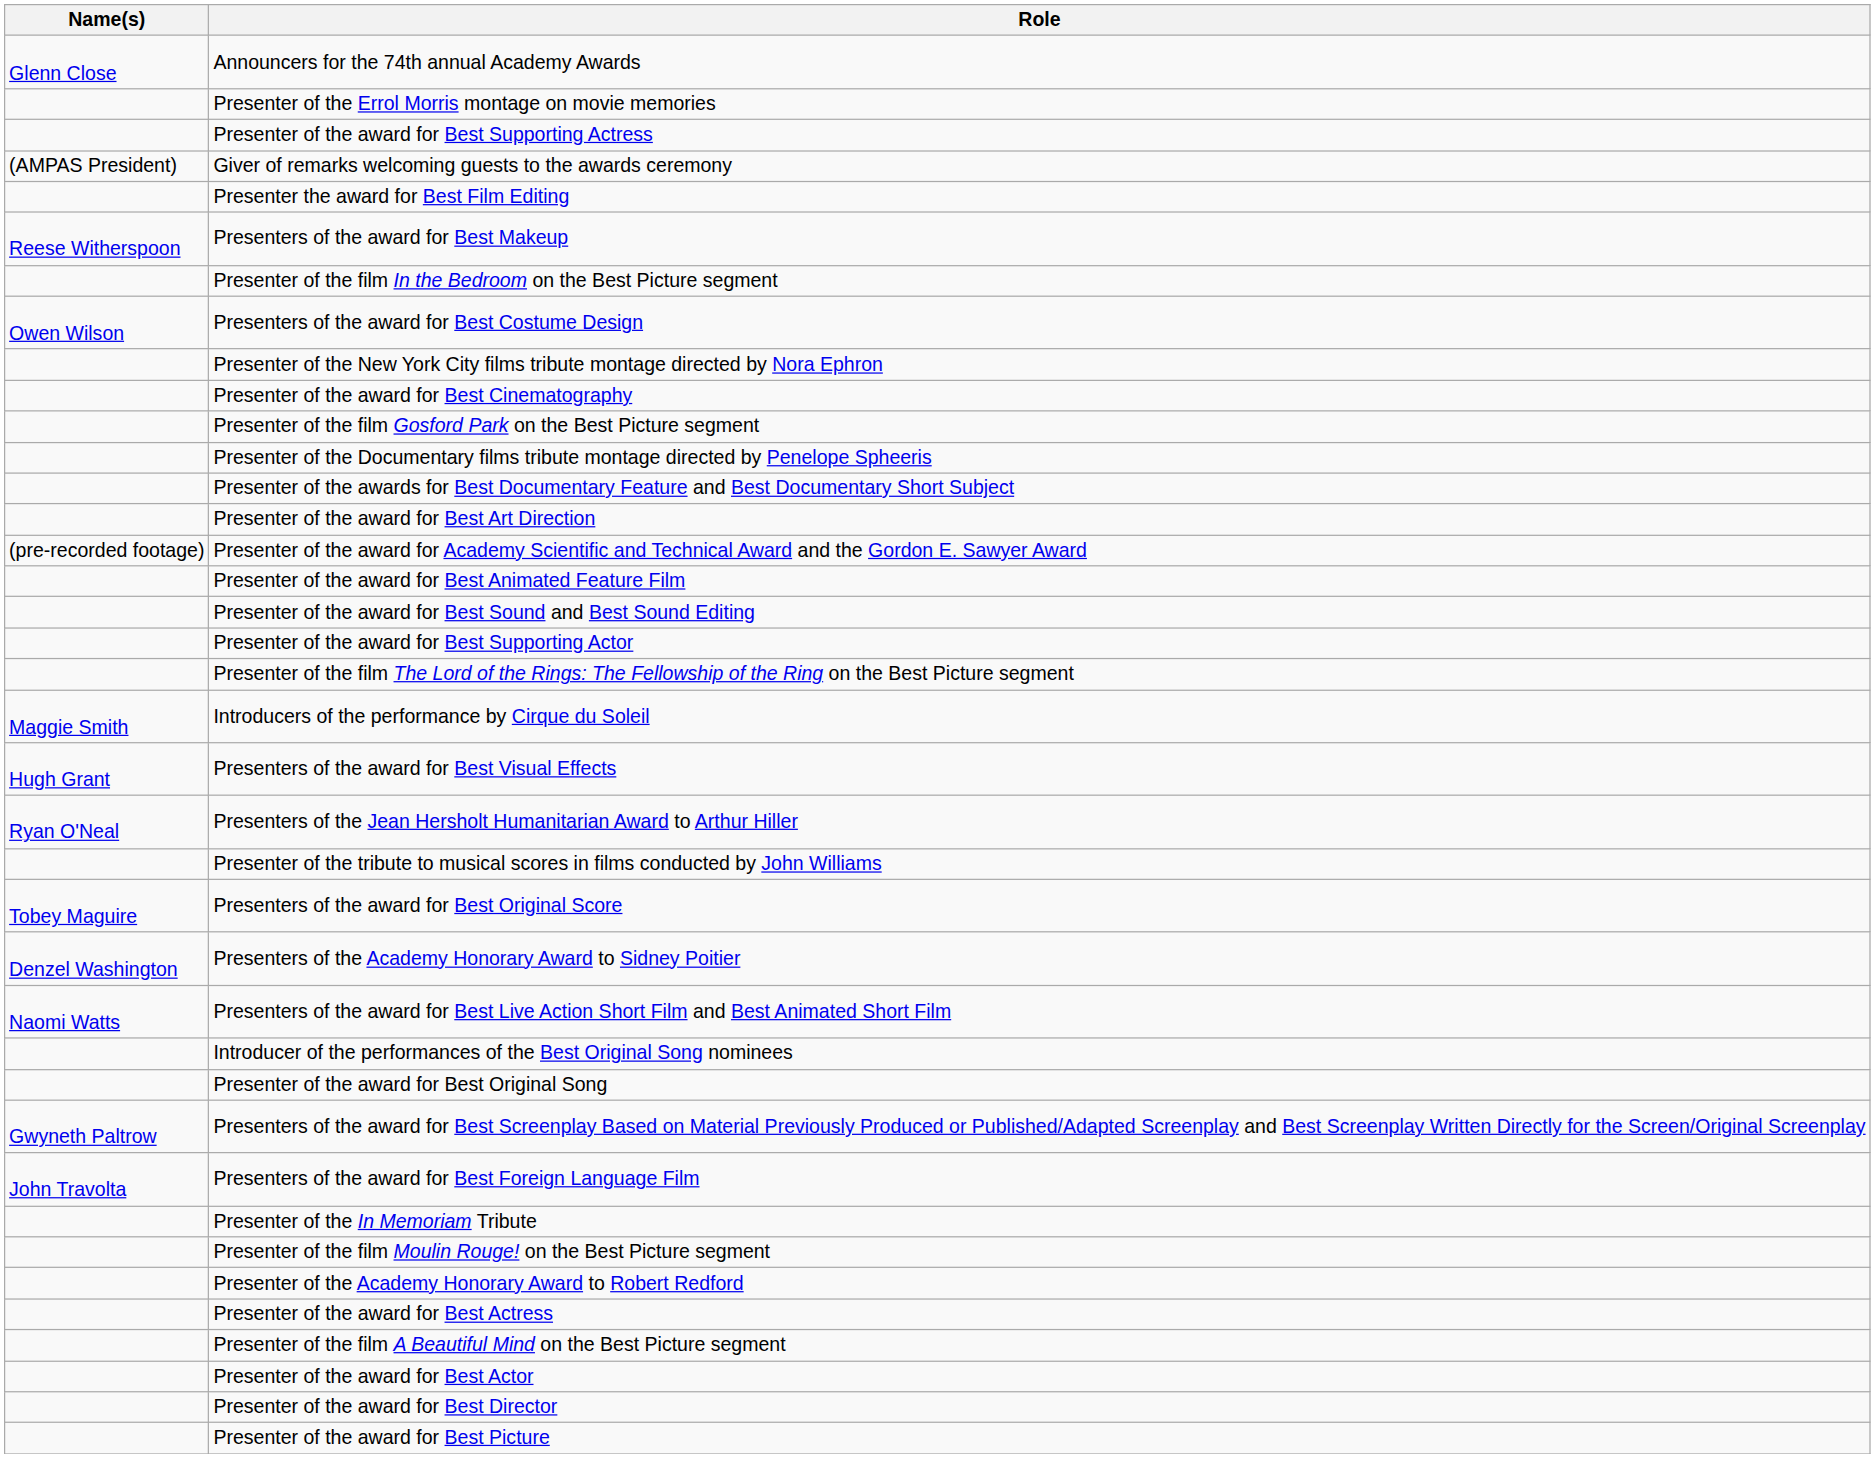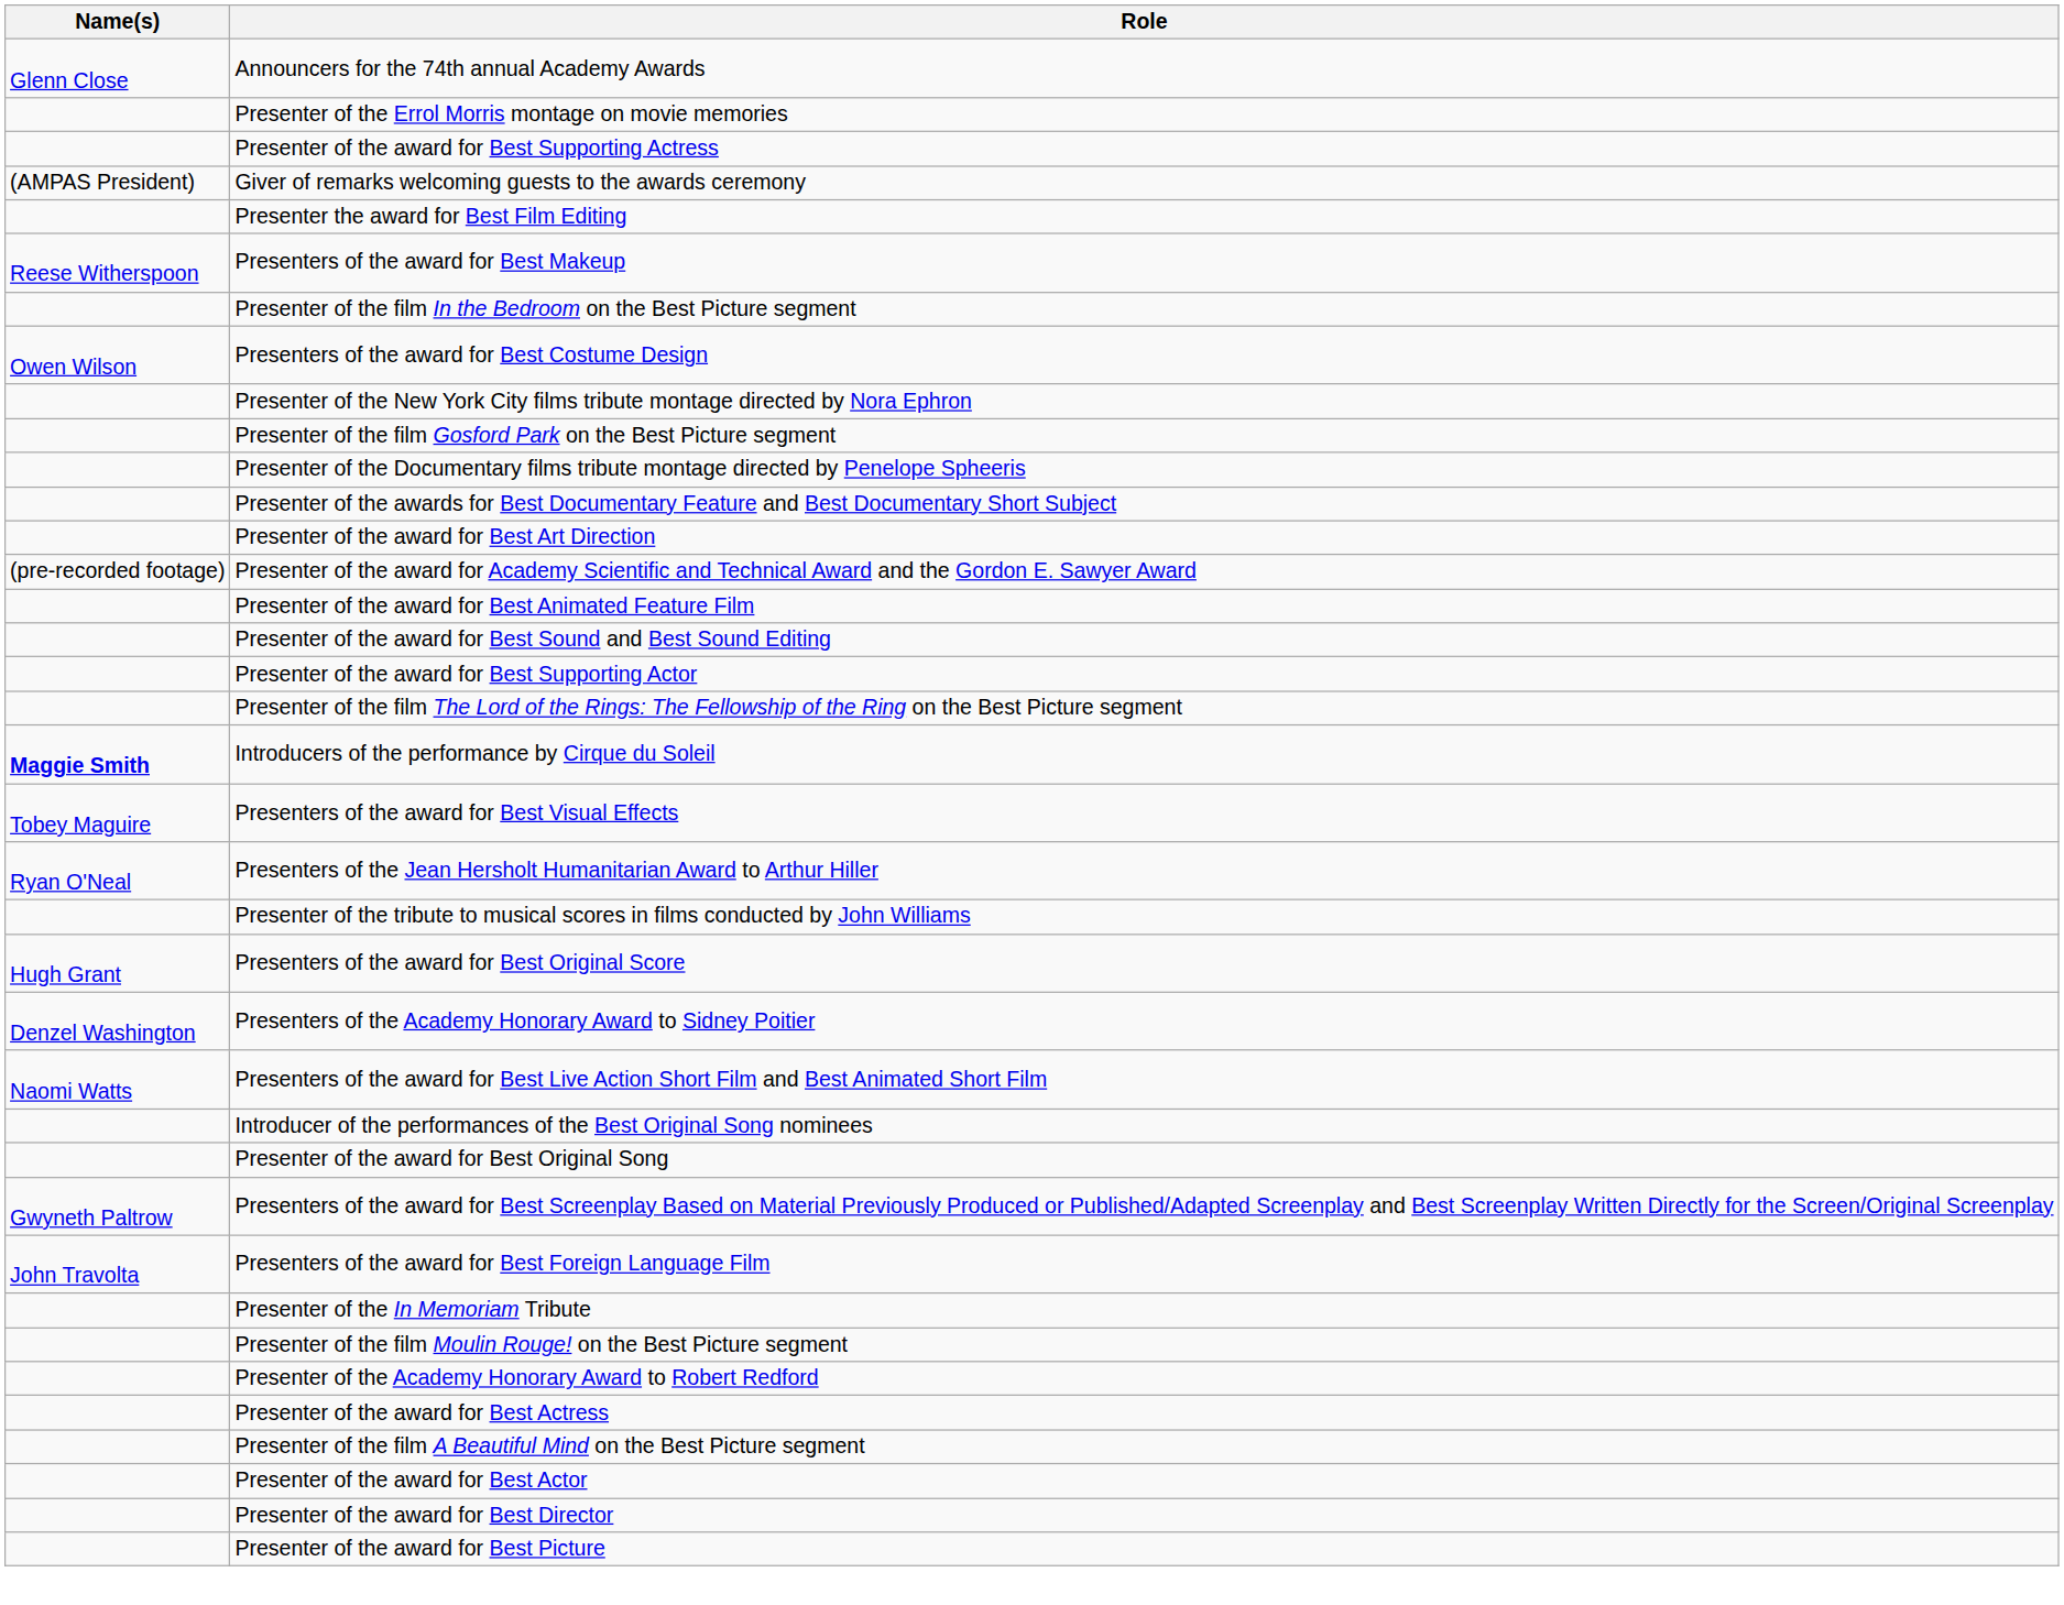 <table class="wikitable sortable">
 <tr>
 <th>Name(s)</th>
 <th>Role</th>
 </tr>
 <tr>
 <td><br><a href='#'>Glenn Close</a></td>
 <td>Announcers for the 74th annual Academy Awards</td>
 </tr>
 <tr>
 <td></td>
 <td>Presenter of the <a href='#'>Errol Morris</a> montage on movie memories</td>
 </tr>
 <tr>
 <td></td>
 <td>Presenter of the award for <a href='#'>Best Supporting Actress</a></td>
 </tr>
 <tr>
 <td> (AMPAS President)</td>
 <td>Giver of remarks welcoming guests to the awards ceremony</td>
 </tr>
 <tr>
 <td></td>
 <td>Presenter the award for <a href='#'>Best Film Editing</a></td>
 </tr>
 <tr>
 <td><br><a href='#'>Reese Witherspoon</a></td>
 <td>Presenters of the award for <a href='#'>Best Makeup</a></td>
 </tr>
 <tr>
 <td></td>
 <td>Presenter of the film <em><a href='#'>In the Bedroom</a></em> on the Best Picture segment</td>
 </tr>
 <tr>
 <td><br><a href='#'>Owen Wilson</a></td>
 <td>Presenters of the award for <a href='#'>Best Costume Design</a></td>
 </tr>
 <tr>
 <td></td>
 <td>Presenter of the New York City films tribute montage directed by <a href='#'>Nora Ephron</a></td>
 </tr>
 <tr>
 <td></td>
-<td>Presenter of the award for <a href='#'>Best Cinematography</a></td>
-</tr>
-<tr>
-<td></td>
 <td>Presenter of the film <em><a href='#'>Gosford Park</a></em> on the Best Picture segment</td>
 </tr>
 <tr>
 <td></td>
 <td>Presenter of the Documentary films tribute montage directed by <a href='#'>Penelope Spheeris</a></td>
 </tr>
 <tr>
 <td></td>
 <td>Presenter of the awards for <a href='#'>Best Documentary Feature</a> and <a href='#'>Best Documentary Short Subject</a></td>
 </tr>
 <tr>
 <td></td>
 <td>Presenter of the award for <a href='#'>Best Art Direction</a></td>
 </tr>
 <tr>
 <td> (pre-recorded footage)</td>
 <td>Presenter of the award for <a href='#'>Academy Scientific and Technical Award</a> and the <a href='#'>Gordon E. Sawyer Award</a></td>
 </tr>
 <tr>
 <td></td>
 <td>Presenter of the award for <a href='#'>Best Animated Feature Film</a></td>
 </tr>
 <tr>
 <td></td>
 <td>Presenter of the award for <a href='#'>Best Sound</a> and <a href='#'>Best Sound Editing</a></td>
 </tr>
 <tr>
 <td></td>
 <td>Presenter of the award for <a href='#'>Best Supporting Actor</a></td>
 </tr>
 <tr>
 <td></td>
 <td>Presenter of the film <em><a href='#'>The Lord of the Rings: The Fellowship of the Ring</a></em> on the Best Picture segment</td>
 </tr>
 <tr>
-<td><br><a href='#'>Maggie Smith</a></td>
+<td><strong><br><a href='#'>Maggie Smith</a></strong></td>
 <td>Introducers of the performance by <a href='#'>Cirque du Soleil</a></td>
 </tr>
 <tr>
-<td><br><a href='#'>Hugh Grant</a></td>
+<td><br><a href='#'>Tobey Maguire</a></td>
 <td>Presenters of the award for <a href='#'>Best Visual Effects</a></td>
 </tr>
 <tr>
 <td><br><a href='#'>Ryan O'Neal</a></td>
 <td>Presenters of the <a href='#'>Jean Hersholt Humanitarian Award</a> to <a href='#'>Arthur Hiller</a></td>
 </tr>
 <tr>
 <td></td>
 <td>Presenter of the tribute to musical scores in films conducted by <a href='#'>John Williams</a></td>
 </tr>
 <tr>
-<td><br><a href='#'>Tobey Maguire</a></td>
+<td><br><a href='#'>Hugh Grant</a></td>
 <td>Presenters of the award for <a href='#'>Best Original Score</a></td>
 </tr>
 <tr>
 <td><br><a href='#'>Denzel Washington</a></td>
 <td>Presenters of the <a href='#'>Academy Honorary Award</a> to <a href='#'>Sidney Poitier</a></td>
 </tr>
 <tr>
 <td><br><a href='#'>Naomi Watts</a></td>
 <td>Presenters of the award for <a href='#'>Best Live Action Short Film</a> and <a href='#'>Best Animated Short Film</a></td>
 </tr>
 <tr>
 <td></td>
 <td>Introducer of the performances of the <a href='#'>Best Original Song</a> nominees</td>
 </tr>
 <tr>
 <td></td>
 <td>Presenter of the award for Best Original Song</td>
 </tr>
 <tr>
 <td><br><a href='#'>Gwyneth Paltrow</a></td>
 <td>Presenters of the award for <a href='#'>Best Screenplay Based on Material Previously Produced or Published/Adapted Screenplay</a> and <a href='#'>Best Screenplay Written Directly for the Screen/Original Screenplay</a></td>
 </tr>
 <tr>
 <td><br><a href='#'>John Travolta</a></td>
 <td>Presenters of the award for <a href='#'>Best Foreign Language Film</a></td>
 </tr>
 <tr>
 <td></td>
 <td>Presenter of the <em><a href='#'>In Memoriam</a></em> Tribute</td>
 </tr>
 <tr>
 <td></td>
 <td>Presenter of the film <em><a href='#'>Moulin Rouge!</a></em> on the Best Picture segment</td>
 </tr>
 <tr>
 <td></td>
 <td>Presenter of the <a href='#'>Academy Honorary Award</a> to <a href='#'>Robert Redford</a></td>
 </tr>
 <tr>
 <td></td>
 <td>Presenter of the award for <a href='#'>Best Actress</a></td>
 </tr>
 <tr>
 <td></td>
 <td>Presenter of the film <em><a href='#'>A Beautiful Mind</a></em> on the Best Picture segment</td>
 </tr>
 <tr>
 <td></td>
 <td>Presenter of the award for <a href='#'>Best Actor</a></td>
 </tr>
 <tr>
 <td></td>
 <td>Presenter of the award for <a href='#'>Best Director</a></td>
 </tr>
 <tr>
 <td></td>
 <td>Presenter of the award for <a href='#'>Best Picture</a></td>
 </tr>
 </table>
